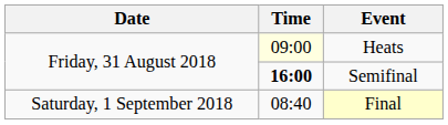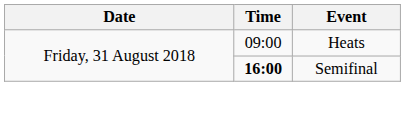 <table class = "wikitable" style="text-align:center;">
 <tr>
 <th width=220>Date</th>
 <th width=50>Time</th>
 <th width=100>Event</th>
 </tr>
 <tr>
 <td rowspan="2">Friday, 31 August 2018</td>
-<td style="background: lightyellow;">09:00</td>
+<td>09:00</td>
 <td>Heats</td>
 </tr>
 <tr>
 <td><strong>16:00</strong></td>
 <td>Semifinal</td>
 </tr>
-<tr>
-<td>Saturday, 1 September 2018</td>
-<td>08:40</td>
-<td bgcolor=ffffcc>Final</td>
-</tr>
 </table>
